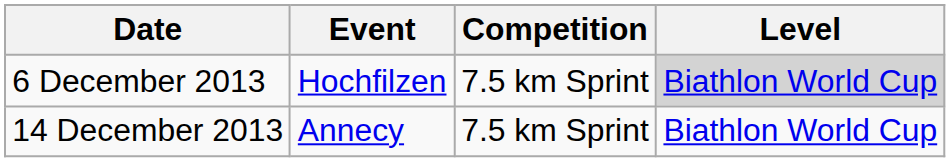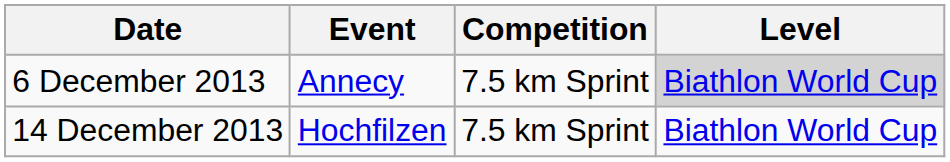 <table class="wikitable">
 <tr>
 <th>Date</th>
 <th>Event</th>
 <th>Competition</th>
 <th>Level</th>
 </tr>
 <tr>
 <td>6 December 2013</td>
-<td> <a href='#'>Hochfilzen</a></td>
+<td> <a href='#'>Annecy</a></td>
 <td>7.5 km Sprint</td>
 <td style="background: lightgrey;"><a href='#'>Biathlon World Cup</a></td>
 </tr>
 <tr>
 <td>14 December 2013</td>
-<td> <a href='#'>Annecy</a></td>
+<td> <a href='#'>Hochfilzen</a></td>
 <td>7.5 km Sprint</td>
 <td><a href='#'>Biathlon World Cup</a></td>
 </tr>
 </table>
